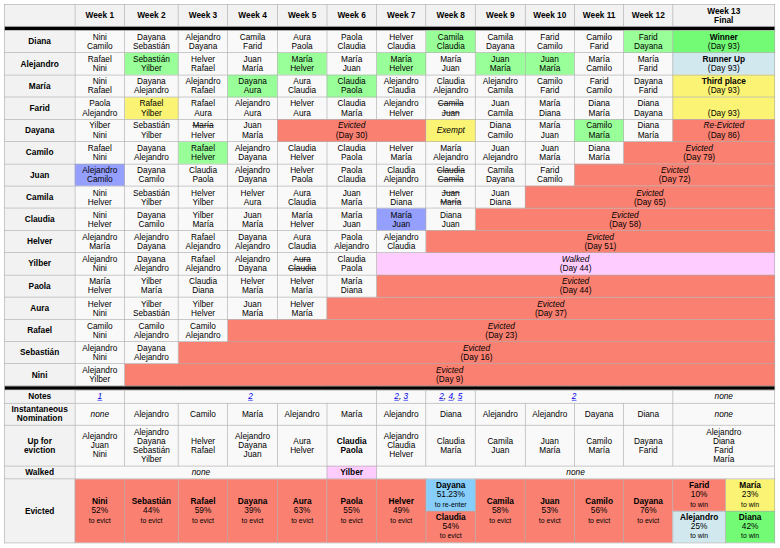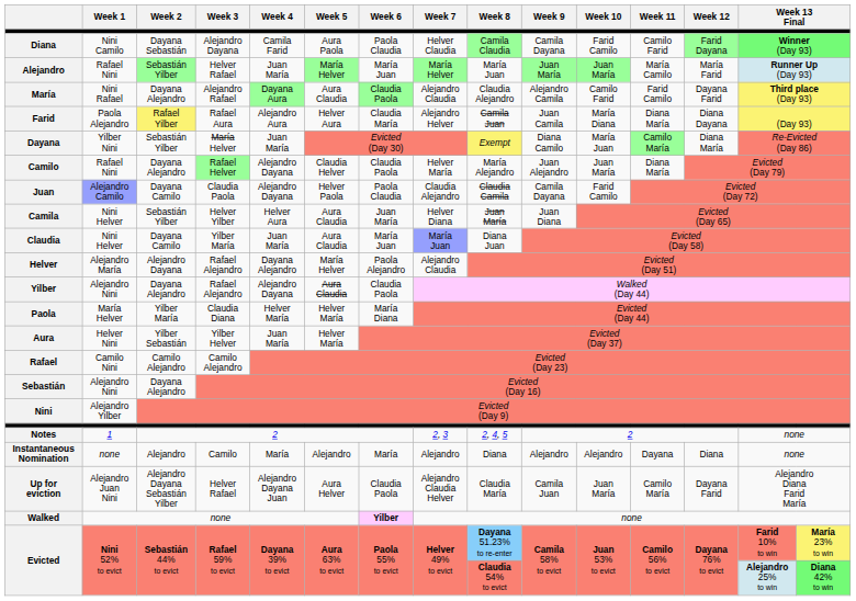 <table class="wikitable" style="text-align:center; width:100%; font-size:85%; line-height:15px">
 <tr>
 <th style="width:5%"></th>
 <th style="width:5%">Week 1</th>
 <th style="width:5%">Week 2</th>
 <th style="width:5%">Week 3</th>
 <th style="width:5%">Week 4</th>
 <th style="width:5%">Week 5</th>
 <th style="width:5%">Week 6</th>
 <th style="width:5%">Week 7</th>
 <th style="width:5%">Week 8</th>
 <th style="width:5%">Week 9</th>
 <th style="width:5%">Week 10</th>
 <th style="width:5%">Week 11</th>
 <th style="width:5%">Week 12</th>
 <th colspan="2" style="width:10%">Week 13<br>Final</th>
 </tr>
 <tr>
 <th colspan="15" style="background:#000000"></th>
 </tr>
 <tr>
 <th>Diana</th>
 <td>Nini<br>Camilo</td>
 <td>Dayana<br>Sebastián</td>
 <td>Alejandro<br>Dayana</td>
 <td>Camila<br>Farid</td>
 <td>Aura<br>Paola</td>
 <td>Paola<br>Claudia</td>
 <td>Helver<br>Claudia</td>
 <td style="background:#99FF99">Camila<br>Claudia</td>
 <td>Camila<br>Dayana</td>
 <td>Farid<br>Camilo</td>
 <td>Camilo<br>Farid</td>
 <td style="background:#99FF99">Farid<br>Dayana</td>
 <td colspan="2" style="background:#73FB76"><strong>Winner</strong><br>(Day 93)</td>
 </tr>
 <tr>
 <th>Alejandro</th>
 <td>Rafael<br>Nini</td>
 <td style="background:#99FF99">Sebastián<br>Yilber</td>
 <td>Helver<br>Rafael</td>
 <td>Juan<br>María</td>
 <td style="background:#99FF99">María<br>Helver</td>
 <td>María<br>Juan</td>
 <td style="background:#99FF99">María<br>Helver</td>
 <td>María<br>Juan</td>
 <td style="background:#99FF99">Juan<br>María</td>
 <td style="background:#99FF99">Juan<br>María</td>
 <td>María<br>Camilo</td>
 <td>María<br>Farid</td>
 <td colspan="2" style="background:#D1E8EF"><strong>Runner Up</strong><br>(Day 93)</td>
 </tr>
 <tr>
 <th>María</th>
 <td>Nini<br>Rafael</td>
 <td>Dayana<br>Alejandro</td>
 <td>Alejandro<br>Rafael</td>
 <td style="background:#99FF99">Dayana<br>Aura</td>
 <td>Aura<br>Claudia</td>
 <td style="background:#99FF99">Claudia<br>Paola</td>
 <td>Alejandro<br>Claudia</td>
 <td>Claudia<br>Alejandro</td>
 <td>Alejandro<br>Camila</td>
 <td>Camilo<br>Farid</td>
 <td>Farid<br>Camilo</td>
 <td>Dayana<br>Farid</td>
 <td colspan="2" style="background:#FBF373"><strong>Third place</strong><br>(Day 93)</td>
 </tr>
 <tr>
 <th>Farid</th>
 <td>Paola<br>Alejandro</td>
 <td style="background:#FBF373">Rafael<br>Yilber</td>
 <td>Rafael<br>Aura</td>
 <td>Alejandro<br>Aura</td>
 <td>Helver<br>Aura</td>
 <td>Claudia<br>María</td>
 <td>Alejandro<br>Helver</td>
 <td><s>Camila<br>Juan</s></td>
 <td>Juan<br>Camila</td>
 <td>María<br>Diana</td>
 <td>Diana<br>María</td>
 <td>Diana<br>Dayana</td>
 <td colspan="2" style="background:#FBF373"><strong></strong><br>(Day 93)</td>
 </tr>
 <tr>
 <th>Dayana</th>
 <td>Yilber<br>Nini</td>
 <td>Sebastián<br>Yilber</td>
 <td><s>María</s><br>Helver</td>
 <td>Juan<br>María</td>
 <td colspan="3" style="background:#fa8072"><em>Evicted</em> <br> (Day 30)</td>
 <td style="background:#FBF373"><em>Exempt</em></td>
 <td>Diana<br>Camilo</td>
 <td>María<br>Juan</td>
 <td style="background:#99FF99">Camilo<br>María</td>
 <td>Diana<br>María</td>
 <td colspan="2" style="background:#fa8072"><em>Re-Evicted</em> <br> (Day 86)</td>
 </tr>
 <tr>
 <th>Camilo</th>
 <td>Rafael<br>Nini</td>
 <td>Dayana<br>Alejandro</td>
 <td style="background:#99FF99">Rafael<br>Helver</td>
 <td>Alejandro<br>Dayana</td>
 <td>Claudia<br>Helver</td>
 <td>Claudia<br>Paola</td>
 <td>Helver<br>María</td>
 <td>María<br>Alejandro</td>
 <td>Juan<br>Alejandro</td>
 <td>Juan<br>María</td>
 <td>Diana<br>María</td>
 <td colspan="3" style="background:#fa8072"><em>Evicted</em> <br> (Day 79)</td>
 </tr>
 <tr>
 <th>Juan</th>
 <td style="background:#959ffd">Alejandro<br>Camilo</td>
 <td>Dayana<br>Camilo</td>
 <td>Claudia<br>Paola</td>
 <td>Alejandro<br>Dayana</td>
 <td>Helver<br>Paola</td>
 <td>Paola<br>Claudia</td>
 <td>Claudia<br>Alejandro</td>
 <td><s>Claudia<br>Camila</s></td>
 <td>Camila<br>Dayana</td>
 <td>Farid<br>Camilo</td>
 <td colspan="4" style="background:#fa8072"><em>Evicted</em> <br> (Day 72)</td>
 </tr>
 <tr>
 <th>Camila</th>
 <td>Nini<br>Helver</td>
 <td>Sebastián<br>Yilber</td>
 <td>Helver<br>Yilber</td>
 <td>Helver<br>Aura</td>
 <td>Aura<br>Claudia</td>
 <td>Juan<br>María</td>
 <td>Helver<br>Diana</td>
 <td><s>Juan<br>María</s></td>
 <td>Juan<br>Diana</td>
 <td colspan="5" style="background:#fa8072"><em>Evicted</em> <br> (Day 65)</td>
 </tr>
 <tr>
 <th>Claudia</th>
 <td>Nini<br>Helver</td>
 <td>Dayana<br>Camilo</td>
 <td>Yilber<br>María</td>
 <td>Juan<br>María</td>
-<td>María<br>Helver</td>
+<td>Aura<br>Claudia</td>
 <td>María<br>Juan</td>
 <td style="background:#959ffd">María<br>Juan</td>
 <td>Diana<br>Juan</td>
 <td colspan="6" style="background:#fa8072"><em>Evicted</em> <br> (Day 58)</td>
 </tr>
 <tr>
 <th>Helver</th>
 <td>Alejandro<br>María</td>
 <td>Alejandro<br>Dayana</td>
 <td>Rafael<br>Alejandro</td>
 <td>Dayana<br>Alejandro</td>
-<td>Aura<br>Claudia</td>
+<td>María<br>Helver</td>
 <td>Paola<br>Alejandro</td>
 <td>Alejandro<br>Claudia</td>
 <td colspan="7" style="background:#fa8072"><em>Evicted</em> <br> (Day 51)</td>
 </tr>
 <tr>
 <th>Yilber</th>
 <td>Alejandro<br>Nini</td>
 <td>Dayana<br>Alejandro</td>
 <td>Rafael<br>Alejandro</td>
 <td>Alejandro<br>Dayana</td>
 <td><s>Aura<br>Claudia</s></td>
 <td>Claudia<br>Paola</td>
 <td colspan="8" style="background:#FFCCFF"><em>Walked</em><br>(Day 44)</td>
 </tr>
 <tr>
 <th>Paola</th>
 <td>María<br>Helver</td>
 <td>Yilber<br>María</td>
 <td>Claudia<br>Diana</td>
 <td>Helver<br>María</td>
 <td>Helver<br>María</td>
 <td>María<br>Diana</td>
 <td colspan="8" style="background:#fa8072"><em>Evicted</em> <br> (Day 44)</td>
 </tr>
 <tr>
 <th>Aura</th>
 <td>Helver<br>Nini</td>
 <td>Yilber<br>Sebastián</td>
 <td>Yilber<br>Helver</td>
 <td>Juan<br>María</td>
 <td>Helver<br>María</td>
 <td colspan="9" style="background:#fa8072"><em>Evicted</em> <br> (Day 37)</td>
 </tr>
 <tr>
 <th>Rafael</th>
 <td>Camilo<br>Nini</td>
 <td>Camilo<br>Alejandro</td>
 <td>Camilo<br>Alejandro</td>
 <td colspan="11" style="background:#fa8072"><em>Evicted</em> <br> (Day 23)</td>
 </tr>
 <tr>
 <th>Sebastián</th>
 <td>Alejandro<br>Nini</td>
 <td>Dayana<br>Alejandro</td>
 <td colspan="12" style="background:#fa8072"><em>Evicted</em><br>(Day 16)</td>
 </tr>
 <tr>
 <th>Nini</th>
 <td>Alejandro<br>Yilber</td>
 <td colspan="13" style="background:#fa8072"><em>Evicted</em><br>(Day 9)</td>
 </tr>
 <tr>
 <th colspan="15" style="background:#000000"></th>
 </tr>
 <tr>
 <th>Notes</th>
 <td><em><a href='#'>1</a></em></td>
 <td colspan=5><em><a href='#'>2</a></em></td>
 <td><em><a href='#'>2</a>, <a href='#'>3</a></em></td>
 <td><em><a href='#'>2</a>, <a href='#'>4</a>, <a href='#'>5</a></em></td>
 <td colspan=4><em><a href='#'>2</a></em></td>
 <td colspan="2"><em>none</em></td>
 </tr>
 <tr>
 <th>Instantaneous<br>Nomination</th>
 <td><em>none</em></td>
 <td>Alejandro</td>
 <td>Camilo</td>
 <td>María</td>
 <td>Alejandro</td>
 <td>María</td>
 <td>Alejandro</td>
 <td>Diana</td>
 <td>Alejandro</td>
 <td>Alejandro</td>
 <td>Dayana</td>
 <td>Diana</td>
 <td colspan="2"><em>none</em></td>
 </tr>
 <tr>
 <th>Up for<br>eviction</th>
 <td>Alejandro<br>Juan<br>Nini</td>
 <td>Alejandro<br>Dayana<br>Sebastián<br>Yilber</td>
 <td>Helver<br>Rafael</td>
 <td>Alejandro<br>Dayana<br>Juan</td>
 <td>Aura<br>Helver</td>
-<td><strong>Claudia<br>Paola</strong></td>
+<td>Claudia<br>Paola</td>
 <td>Alejandro<br>Claudia<br>Helver</td>
 <td>Claudia<br>María</td>
 <td>Camila<br>Juan</td>
 <td>Juan<br>María</td>
 <td>Camilo<br>María</td>
 <td>Dayana<br>Farid</td>
 <td colspan="2">Alejandro<br>Diana<br>Farid<br>María</td>
 </tr>
 <tr>
 <th>Walked</th>
 <td colspan="5"><em>none</em></td>
 <td style="background:#FFCCFF"><strong>Yilber</strong></td>
 <td colspan="8"><em>none</em></td>
 </tr>
 <tr>
 <th rowspan=4>Evicted</th>
 <td style="background:#fa8072" rowspan=2><strong>Nini</strong><br>52%<br><small>to evict</small></td>
 <td style="background:#fa8072" rowspan=2><strong>Sebastián</strong><br>44%<br><small>to evict</small></td>
 <td style="background:#fa8072" rowspan=2><strong>Rafael</strong><br>59%<br><small>to evict</small></td>
 <td style="background:#fa8072" rowspan=2><strong>Dayana</strong><br>39%<br><small>to evict</small></td>
 <td style="background:#fa8072" rowspan=2><strong>Aura</strong><br>63%<br><small>to evict</small></td>
 <td style="background:#fa8072" rowspan=2><strong>Paola</strong><br>55%<br><small>to evict</small></td>
 <td style="background:#fa8072" rowspan=2><strong>Helver</strong><br>49%<br><small>to evict</small></td>
 <td style="background:#87CEFA"><strong>Dayana</strong><br>51.23%<br><small>to re-enter</small></td>
 <td style="background:#fa8072" rowspan=2><strong>Camila</strong><br>58%<br><small>to evict</small></td>
 <td style="background:#fa8072" rowspan=2><strong>Juan</strong><br>53%<br><small>to evict</small></td>
 <td style="background:#fa8072" rowspan=2><strong>Camilo</strong><br>56%<br><small>to evict</small></td>
 <td style="background:#fa8072" rowspan=2><strong>Dayana</strong><br>76%<br><small>to evict</small></td>
 <td style="background:#fa8072; width:5%"><strong>Farid</strong><br>10%<br><small>to win</small></td>
 <td style="background:#fbf373; width:5%"><strong>María</strong><br>23%<br><small>to win</small></td>
 </tr>
 <tr>
 <td rowspan=2 style="background:#fa8072"><strong>Claudia</strong><br>54%<br><small>to evict</small></td>
 <td style="background:#D1E8EF"><strong>Alejandro</strong><br>25%<br><small>to win</small></td>
 <td style="background:#73FB76"><strong>Diana</strong><br>42%<br><small>to win</small></td>
 </tr>
 </table>
